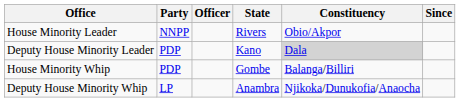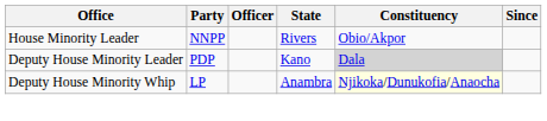 <table class="sortable wikitable">
 <tr>
 <th>Office</th>
 <th>Party</th>
 <th>Officer</th>
 <th>State</th>
 <th>Constituency</th>
 <th>Since</th>
 </tr>
 <tr>
 <td>House Minority Leader</td>
 <td><a href='#'>NNPP</a></td>
 <td></td>
 <td><a href='#'>Rivers</a></td>
 <td><a href='#'>Obio/Akpor</a></td>
 <td></td>
 </tr>
 <tr>
 <td>Deputy House Minority Leader</td>
 <td><a href='#'>PDP</a></td>
 <td></td>
 <td><a href='#'>Kano</a></td>
 <td style="background: lightgrey;"><a href='#'>Dala</a></td>
 <td></td>
 </tr>
 <tr>
-<td>House Minority Whip</td>
-<td><a href='#'>PDP</a></td>
-<td></td>
-<td><a href='#'>Gombe</a></td>
-<td><a href='#'>Balanga</a>/<a href='#'>Billiri</a></td>
-<td></td>
-</tr>
-<tr>
 <td>Deputy House Minority Whip</td>
 <td><a href='#'>LP</a></td>
 <td></td>
 <td><a href='#'>Anambra</a></td>
-<td><a href='#'>Njikoka</a>/<a href='#'>Dunukofia</a>/<a href='#'>Anaocha</a></td>
+<td style="background: lightyellow;"><a href='#'>Njikoka</a>/<a href='#'>Dunukofia</a>/<a href='#'>Anaocha</a></td>
 <td></td>
 </tr>
 </table>
